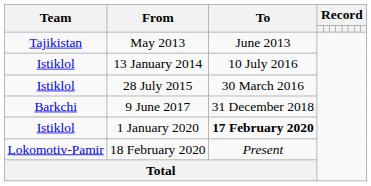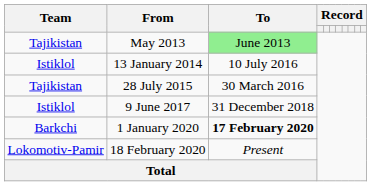 <table class="wikitable" style="text-align: center">
 <tr>
 <th rowspan="2">Team</th>
 <th rowspan="2">From</th>
 <th rowspan="2">To</th>
 <th colspan="8">Record</th>
 </tr>
 <tr>
 <th></th>
 <th></th>
 <th></th>
 <th></th>
 <th></th>
 <th></th>
 <th></th>
 <th></th>
 </tr>
 <tr>
 <td><a href='#'>Tajikistan</a> </td>
 <td>May 2013</td>
-<td>June 2013<br></td>
+<td style="background: lightgreen;">June 2013<br></td>
 </tr>
 <tr>
 <td><a href='#'>Istiklol</a></td>
 <td>13 January 2014</td>
 <td>10 July 2016<br></td>
 </tr>
 <tr>
-<td><a href='#'>Istiklol</a> </td>
+<td><a href='#'>Tajikistan</a></td>
 <td>28 July 2015</td>
 <td>30 March 2016<br></td>
 </tr>
 <tr>
-<td><a href='#'>Barkchi</a></td>
+<td><a href='#'>Istiklol</a> </td>
 <td>9 June 2017</td>
 <td>31 December 2018<br></td>
 </tr>
 <tr>
-<td><a href='#'>Istiklol</a> </td>
+<td><a href='#'>Barkchi</a></td>
 <td>1 January 2020</td>
 <td><strong>17 February 2020<br></strong></td>
 </tr>
 <tr>
 <td><a href='#'>Lokomotiv-Pamir</a></td>
 <td>18 February 2020</td>
 <td><em>Present</em><br></td>
 </tr>
 <tr>
 <th colspan="3">Total<br></th>
 </tr>
 </table>
